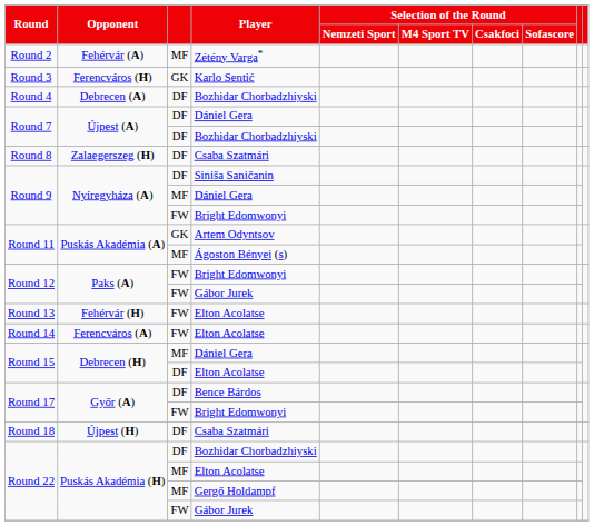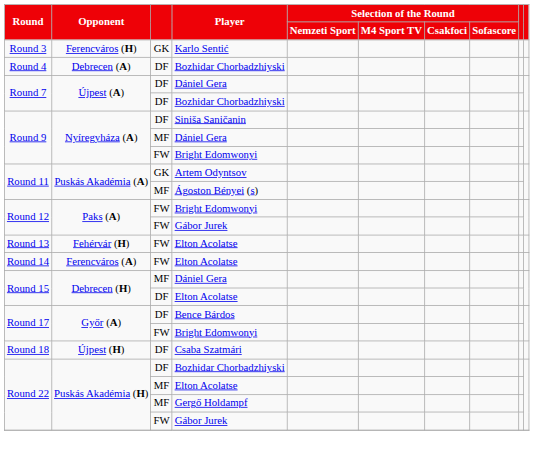 <table class="wikitable sortable sticky-header-multi" style="text-align:center; font-size:85%;">
 <tr>
 <th rowspan="2" style="background-color:#ee0107; color:#ffffff;">Round</th>
 <th rowspan="2" style="background-color:#ee0107; color:#ffffff;">Opponent</th>
 <th rowspan="2" style="background-color:#ee0107; color:#ffffff;"></th>
 <th rowspan="2" style="background-color:#ee0107; color:#ffffff;">Player</th>
 <th colspan="4" style="background-color:#ee0107; color:#ffffff;">Selection of the Round</th>
 <th rowspan="2" style="background-color:#ee0107; color:#ffffff;"></th>
 <th rowspan="2" style="background-color:#ee0107; color:#ffffff;" class="unsortable"></th>
 </tr>
 <tr>
 <th style="background-color:#ee0107; color:#ffffff;">Nemzeti Sport</th>
 <th style="background-color:#ee0107; color:#ffffff;">M4 Sport TV</th>
 <th style="background-color:#ee0107; color:#ffffff;">Csakfoci</th>
 <th style="background-color:#ee0107; color:#ffffff;">Sofascore</th>
-</tr>
-<tr>
-<td><a href='#'>Round 2</a></td>
-<td><a href='#'>Fehérvár</a> (<strong>A</strong>)</td>
-<td>MF</td>
-<td style="text-align:left;" data-sort-value="VargaZ"> <a href='#'>Zétény Varga</a><sup>*</sup></td>
-<td></td>
-<td></td>
-<td></td>
-<td></td>
-<td></td>
-<td></td>
 </tr>
 <tr>
 <td><a href='#'>Round 3</a></td>
 <td><a href='#'>Ferencváros</a> (<strong>H</strong>)</td>
 <td>GK</td>
 <td style="text-align:left;" data-sort-value="Sentic"> <a href='#'>Karlo Sentić</a></td>
 <td></td>
 <td></td>
 <td></td>
 <td></td>
 <td></td>
 <td></td>
 </tr>
 <tr>
 <td><a href='#'>Round 4</a></td>
 <td><a href='#'>Debrecen</a> (<strong>A</strong>)</td>
 <td>DF</td>
 <td style="text-align:left;" data-sort-value="Chorbadzhiyski"> <a href='#'>Bozhidar Chorbadzhiyski</a></td>
 <td></td>
 <td></td>
 <td></td>
 <td></td>
 <td></td>
 <td></td>
 </tr>
 <tr>
 <td rowspan="2"><a href='#'>Round 7</a></td>
 <td rowspan="2"><a href='#'>Újpest</a> (<strong>A</strong>)</td>
 <td>DF</td>
 <td style="text-align:left;" data-sort-value="Gera"> <a href='#'>Dániel Gera</a></td>
 <td></td>
 <td></td>
 <td></td>
 <td></td>
 <td></td>
 <td rowspan="2"></td>
 </tr>
 <tr>
 <td>DF</td>
 <td style="text-align:left;" data-sort-value="Chorbadzhiyski"> <a href='#'>Bozhidar Chorbadzhiyski</a></td>
-<td></td>
-<td></td>
-<td></td>
-<td></td>
-<td></td>
-</tr>
-<tr>
-<td><a href='#'>Round 8</a></td>
-<td><a href='#'>Zalaegerszeg</a> (<strong>H</strong>)</td>
-<td>DF</td>
-<td style="text-align:left;" data-sort-value="Szatmári"> <a href='#'>Csaba Szatmári</a></td>
-<td></td>
 <td></td>
 <td></td>
 <td></td>
 <td></td>
 <td></td>
 </tr>
 <tr>
 <td rowspan="3"><a href='#'>Round 9</a></td>
 <td rowspan="3"><a href='#'>Nyíregyháza</a> (<strong>A</strong>)</td>
 <td>DF</td>
 <td style="text-align:left;" data-sort-value="Sanicanin"> <a href='#'>Siniša Saničanin</a></td>
 <td></td>
 <td></td>
 <td></td>
 <td></td>
 <td></td>
 <td rowspan="3"></td>
 </tr>
 <tr>
 <td>MF</td>
 <td style="text-align:left;" data-sort-value="Gera"> <a href='#'>Dániel Gera</a></td>
 <td></td>
 <td></td>
 <td></td>
 <td></td>
 <td></td>
 </tr>
 <tr>
 <td>FW</td>
 <td style="text-align:left;" data-sort-value="Edomwonyi"> <a href='#'>Bright Edomwonyi</a></td>
 <td></td>
 <td></td>
 <td></td>
 <td></td>
 <td></td>
 </tr>
 <tr>
 <td rowspan="2"><a href='#'>Round 11</a></td>
 <td rowspan="2"><a href='#'>Puskás Akadémia</a> (<strong>A</strong>)</td>
 <td>GK</td>
 <td style="text-align:left;" data-sort-value="Odyntsov"> <a href='#'>Artem Odyntsov</a></td>
 <td></td>
 <td></td>
 <td></td>
 <td></td>
 <td></td>
 <td rowspan="2"></td>
 </tr>
 <tr>
 <td>MF</td>
 <td style="text-align:left;" data-sort-value="Bényei"> <a href='#'>Ágoston Bényei</a> (<a href='#'>s</a>)</td>
 <td></td>
 <td></td>
 <td></td>
 <td></td>
 <td></td>
 </tr>
 <tr>
 <td rowspan="2"><a href='#'>Round 12</a></td>
 <td rowspan="2"><a href='#'>Paks</a> (<strong>A</strong>)</td>
 <td>FW</td>
 <td style="text-align:left;" data-sort-value="Edomwonyi"> <a href='#'>Bright Edomwonyi</a></td>
 <td></td>
 <td></td>
 <td></td>
 <td></td>
 <td></td>
 <td rowspan="2"></td>
 </tr>
 <tr>
 <td>FW</td>
 <td style="text-align:left;" data-sort-value="Jurek"> <a href='#'>Gábor Jurek</a></td>
 <td></td>
 <td></td>
 <td></td>
 <td></td>
 <td></td>
 </tr>
 <tr>
 <td rowspan="1"><a href='#'>Round 13</a></td>
 <td rowspan="1"><a href='#'>Fehérvár</a> (<strong>H</strong>)</td>
 <td>FW</td>
 <td style="text-align:left;" data-sort-value="Acolatse"> <a href='#'>Elton Acolatse</a></td>
 <td></td>
 <td></td>
 <td></td>
 <td></td>
 <td></td>
 <td rowspan="1"></td>
 </tr>
 <tr>
 <td rowspan="1"><a href='#'>Round 14</a></td>
 <td rowspan="1"><a href='#'>Ferencváros</a> (<strong>A</strong>)</td>
 <td>FW</td>
 <td style="text-align:left;" data-sort-value="Acolatse"> <a href='#'>Elton Acolatse</a></td>
 <td></td>
 <td></td>
 <td></td>
 <td></td>
 <td></td>
 <td rowspan="1"></td>
 </tr>
 <tr>
 <td rowspan="2"><a href='#'>Round 15</a></td>
 <td rowspan="2"><a href='#'>Debrecen</a> (<strong>H</strong>)</td>
 <td>MF</td>
 <td style="text-align:left;" data-sort-value="Gera"> <a href='#'>Dániel Gera</a></td>
 <td></td>
 <td></td>
 <td></td>
 <td></td>
 <td></td>
 <td rowspan="2"></td>
 </tr>
 <tr>
 <td>DF</td>
 <td style="text-align:left;" data-sort-value="Acolatse"> <a href='#'>Elton Acolatse</a></td>
 <td></td>
 <td></td>
 <td></td>
 <td></td>
 <td></td>
 </tr>
 <tr>
 <td rowspan="2"><a href='#'>Round 17</a></td>
 <td rowspan="2"><a href='#'>Győr</a> (<strong>A</strong>)</td>
 <td>DF</td>
 <td style="text-align:left;" data-sort-value="Bardos"> <a href='#'>Bence Bárdos</a></td>
 <td></td>
 <td></td>
 <td></td>
 <td></td>
 <td></td>
 <td rowspan="2"></td>
 </tr>
 <tr>
 <td>FW</td>
 <td style="text-align:left;" data-sort-value="Edomwonyi"> <a href='#'>Bright Edomwonyi</a></td>
 <td></td>
 <td></td>
 <td></td>
 <td></td>
 <td></td>
 </tr>
 <tr>
 <td><a href='#'>Round 18</a></td>
 <td><a href='#'>Újpest</a> (<strong>H</strong>)</td>
 <td>DF</td>
 <td style="text-align:left;" data-sort-value="Szatmari"> <a href='#'>Csaba Szatmári</a></td>
 <td></td>
 <td></td>
 <td></td>
 <td></td>
 <td></td>
 <td></td>
 </tr>
 <tr>
 <td rowspan="4"><a href='#'>Round 22</a></td>
 <td rowspan="4"><a href='#'>Puskás Akadémia</a> (<strong>H</strong>)</td>
 <td>DF</td>
 <td style="text-align:left;" data-sort-value="Chorbadzhiyski"> <a href='#'>Bozhidar Chorbadzhiyski</a></td>
 <td></td>
 <td></td>
 <td></td>
 <td></td>
 <td></td>
 <td rowspan="4"></td>
 </tr>
 <tr>
 <td>MF</td>
 <td style="text-align:left;" data-sort-value="Acolatse"> <a href='#'>Elton Acolatse</a></td>
 <td></td>
 <td></td>
 <td></td>
 <td></td>
 <td></td>
 </tr>
 <tr>
 <td>MF</td>
 <td style="text-align:left;" data-sort-value="Holdampf"> <a href='#'>Gergő Holdampf</a></td>
 <td></td>
 <td></td>
 <td></td>
 <td></td>
 <td></td>
 </tr>
 <tr>
 <td>FW</td>
 <td style="text-align:left;" data-sort-value="Jurek"> <a href='#'>Gábor Jurek</a></td>
 <td></td>
 <td></td>
 <td></td>
 <td></td>
 <td></td>
 </tr>
 <tr>
 </tr>
 </table>
